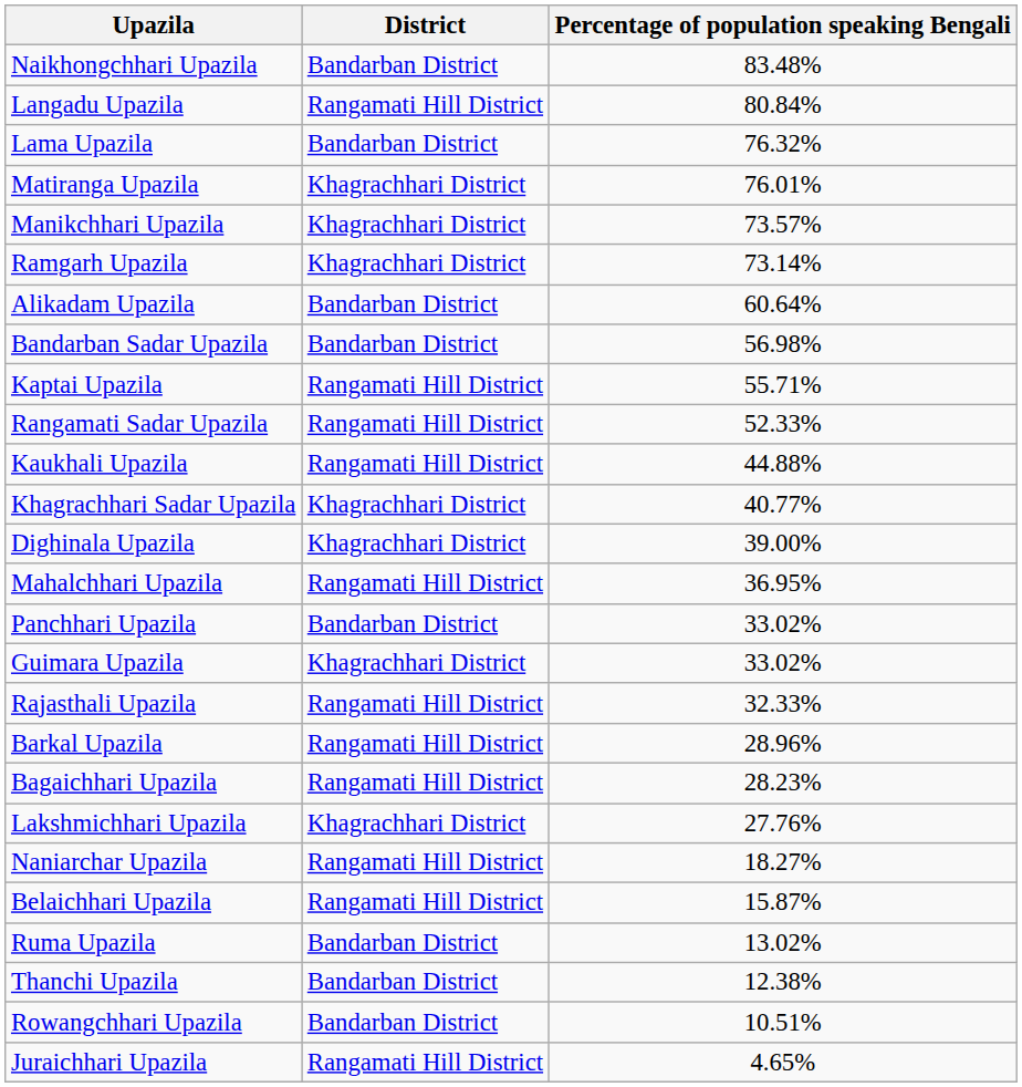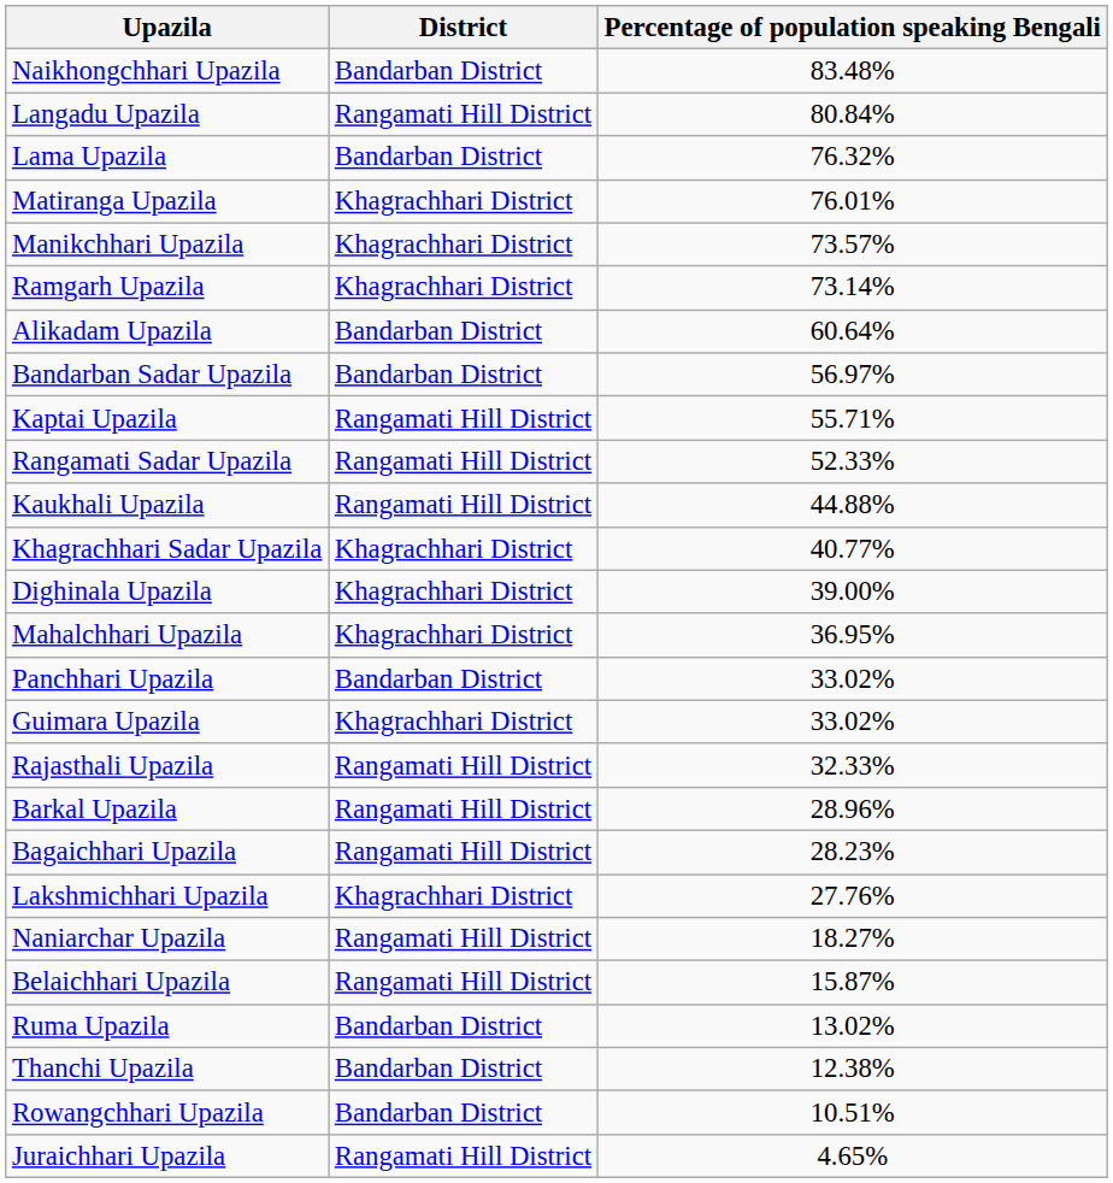 <table class="wikitable sortable static-row-numbers static-row-header-text defaultleft col2right hover-highlight">
 <tr>
 <th>Upazila</th>
 <th>District</th>
 <th>Percentage of population speaking Bengali </th>
 </tr>
 <tr>
 <td><a href='#'>Naikhongchhari Upazila</a></td>
 <td><a href='#'>Bandarban District</a></td>
 <td align=center>83.48%</td>
 </tr>
 <tr>
 <td><a href='#'>Langadu Upazila</a></td>
 <td><a href='#'>Rangamati Hill District</a></td>
 <td align='center'>80.84%</td>
 </tr>
 <tr>
 <td><a href='#'>Lama Upazila</a></td>
 <td><a href='#'>Bandarban District</a></td>
 <td align=center>76.32%</td>
 </tr>
 <tr>
 <td><a href='#'>Matiranga Upazila</a></td>
 <td><a href='#'>Khagrachhari District</a></td>
 <td align='center'>76.01%</td>
 </tr>
 <tr>
 <td><a href='#'>Manikchhari Upazila</a></td>
 <td><a href='#'>Khagrachhari District</a></td>
 <td align=center>73.57%</td>
 </tr>
 <tr>
 <td><a href='#'>Ramgarh Upazila</a></td>
 <td><a href='#'>Khagrachhari District</a></td>
 <td align=center>73.14%</td>
 </tr>
 <tr>
 <td><a href='#'>Alikadam Upazila</a></td>
 <td><a href='#'>Bandarban District</a></td>
 <td align=center>60.64%</td>
 </tr>
 <tr>
 <td><a href='#'>Bandarban Sadar Upazila</a></td>
 <td><a href='#'>Bandarban District</a></td>
-<td align=center>56.98%</td>
+<td align=center>56.97%</td>
 </tr>
 <tr>
 <td><a href='#'>Kaptai Upazila</a></td>
 <td><a href='#'>Rangamati Hill District</a></td>
 <td align=center>55.71%</td>
 </tr>
 <tr>
 <td><a href='#'>Rangamati Sadar Upazila</a></td>
 <td><a href='#'>Rangamati Hill District</a></td>
 <td align=center>52.33%</td>
 </tr>
 <tr>
 <td><a href='#'>Kaukhali Upazila</a></td>
 <td><a href='#'>Rangamati Hill District</a></td>
 <td align=center>44.88%</td>
 </tr>
 <tr>
 <td><a href='#'>Khagrachhari Sadar Upazila</a></td>
 <td><a href='#'>Khagrachhari District</a></td>
 <td align=center>40.77%</td>
 </tr>
 <tr>
 <td><a href='#'>Dighinala Upazila</a></td>
 <td><a href='#'>Khagrachhari District</a></td>
 <td align=center>39.00%</td>
 </tr>
 <tr>
 <td><a href='#'>Mahalchhari Upazila</a></td>
-<td><a href='#'>Rangamati Hill District</a></td>
+<td><a href='#'>Khagrachhari District</a></td>
 <td align=center>36.95%</td>
 </tr>
 <tr>
 <td><a href='#'>Panchhari Upazila</a></td>
 <td><a href='#'>Bandarban District</a></td>
 <td align=center>33.02%</td>
 </tr>
 <tr>
 <td><a href='#'>Guimara Upazila</a></td>
 <td><a href='#'>Khagrachhari District</a></td>
 <td align=center>33.02%</td>
 </tr>
 <tr>
 <td><a href='#'>Rajasthali Upazila</a></td>
 <td><a href='#'>Rangamati Hill District</a></td>
 <td align=center>32.33%</td>
 </tr>
 <tr>
 <td><a href='#'>Barkal Upazila</a></td>
 <td><a href='#'>Rangamati Hill District</a></td>
 <td align=center>28.96%</td>
 </tr>
 <tr>
 <td><a href='#'>Bagaichhari Upazila</a></td>
 <td><a href='#'>Rangamati Hill District</a></td>
 <td align=center>28.23%</td>
 </tr>
 <tr>
 <td><a href='#'>Lakshmichhari Upazila</a></td>
 <td><a href='#'>Khagrachhari District</a></td>
 <td align=center>27.76%</td>
 </tr>
 <tr>
 <td><a href='#'>Naniarchar Upazila</a></td>
 <td><a href='#'>Rangamati Hill District</a></td>
 <td align=center>18.27%</td>
 </tr>
 <tr>
 <td><a href='#'>Belaichhari Upazila</a></td>
 <td><a href='#'>Rangamati Hill District</a></td>
 <td align=center>15.87%</td>
 </tr>
 <tr>
 <td><a href='#'>Ruma Upazila</a></td>
 <td><a href='#'>Bandarban District</a></td>
 <td align=center>13.02%</td>
 </tr>
 <tr>
 <td><a href='#'>Thanchi Upazila</a></td>
 <td><a href='#'>Bandarban District</a></td>
 <td align=center>12.38%</td>
 </tr>
 <tr>
 <td><a href='#'>Rowangchhari Upazila</a></td>
 <td><a href='#'>Bandarban District</a></td>
 <td align=center>10.51%</td>
 </tr>
 <tr>
 <td><a href='#'>Juraichhari Upazila</a></td>
 <td><a href='#'>Rangamati Hill District</a></td>
 <td align=center>4.65%</td>
 </tr>
 <tr>
 </tr>
 </table>
